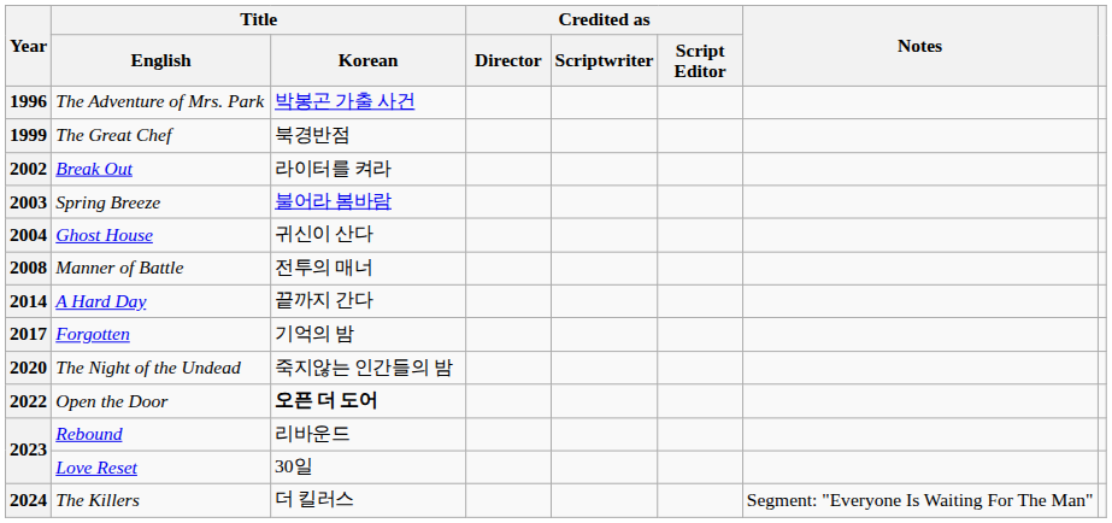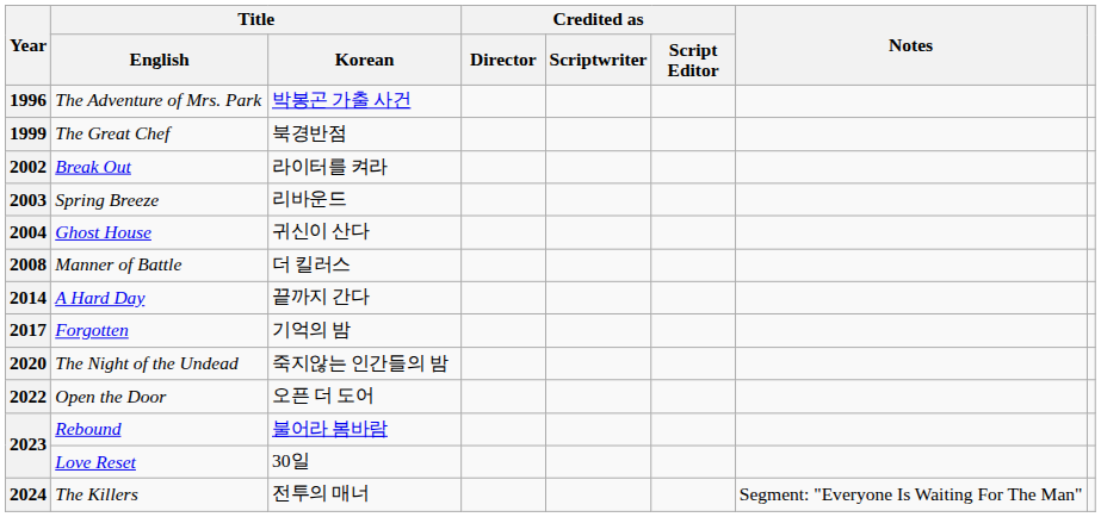 <table class="wikitable plainrowheaders sortable" style="clear:none; font-size:100%; padding:0 auto">
 <tr>
 <th scope="col" rowspan="2">Year</th>
 <th scope="col" colspan="2">Title</th>
 <th colspan="3" scope="col">Credited as</th>
 <th rowspan="2" scope="col" class="unsortable">Notes</th>
 <th rowspan="2" scope="col" class="unsortable"></th>
 </tr>
 <tr>
 <th width="180">English</th>
 <th width="160">Korean</th>
 <th width="65">Director</th>
 <th width="65">Scriptwriter</th>
 <th width="65">Script Editor</th>
 </tr>
 <tr>
 <th scope="row">1996</th>
 <td><em>The Adventure of Mrs. Park</em></td>
 <td><a href='#'>박봉곤 가출 사건</a></td>
 <td></td>
 <td></td>
 <td></td>
 <td></td>
 <td></td>
 </tr>
 <tr>
 <th scope="row">1999</th>
 <td><em>The Great Chef</em></td>
 <td>북경반점</td>
 <td></td>
 <td></td>
 <td></td>
 <td></td>
 <td></td>
 </tr>
 <tr>
 <th scope="row">2002</th>
 <td><em><a href='#'>Break Out</a></em></td>
 <td>라이터를 켜라</td>
 <td></td>
 <td></td>
 <td></td>
 <td></td>
 <td></td>
 </tr>
 <tr>
 <th scope="row">2003</th>
 <td><em>Spring Breeze</em></td>
-<td><a href='#'>불어라 봄바람</a></td>
+<td>리바운드</td>
 <td></td>
 <td></td>
 <td></td>
 <td></td>
 <td></td>
 </tr>
 <tr>
 <th scope="row">2004</th>
 <td><em><a href='#'>Ghost House</a></em></td>
 <td>귀신이 산다</td>
 <td></td>
 <td></td>
 <td></td>
 <td></td>
 <td></td>
 </tr>
 <tr>
 <th scope="row">2008</th>
 <td><em>Manner of Battle</em></td>
-<td>전투의 매너</td>
+<td>더 킬러스</td>
 <td></td>
 <td></td>
 <td></td>
 <td></td>
 <td></td>
 </tr>
 <tr>
 <th scope="row">2014</th>
 <td><em><a href='#'>A Hard Day</a></em></td>
 <td>끝까지 간다</td>
 <td></td>
 <td></td>
 <td></td>
 <td></td>
 <td></td>
 </tr>
 <tr>
 <th scope="row">2017</th>
 <td><em><a href='#'>Forgotten</a></em></td>
 <td>기억의 밤</td>
 <td></td>
 <td></td>
 <td></td>
 <td></td>
 <td></td>
 </tr>
 <tr>
 <th scope="row">2020</th>
 <td><em>The Night of the Undead</em></td>
 <td>죽지않는 인간들의 밤</td>
 <td></td>
 <td></td>
 <td></td>
 <td></td>
 <td></td>
 </tr>
 <tr>
 <th scope="row">2022</th>
 <td><em>Open the Door</em></td>
-<td><strong>오픈 더 도어</strong></td>
+<td>오픈 더 도어</td>
 <td></td>
 <td></td>
 <td></td>
 <td></td>
 <td></td>
 </tr>
 <tr>
 <th scope="row" rowspan="2">2023</th>
 <td><em><a href='#'>Rebound</a></em></td>
-<td>리바운드</td>
+<td><a href='#'>불어라 봄바람</a></td>
 <td></td>
 <td></td>
 <td></td>
 <td></td>
 <td></td>
 </tr>
 <tr>
 <td><em><a href='#'>Love Reset</a></em></td>
 <td>30일</td>
 <td></td>
 <td></td>
 <td></td>
 <td></td>
 <td></td>
 </tr>
 <tr>
 <th scope="row">2024</th>
 <td><em>The Killers</em></td>
-<td>더 킬러스</td>
+<td>전투의 매너</td>
 <td></td>
 <td></td>
 <td></td>
 <td>Segment: "Everyone Is Waiting For The Man"</td>
 <td></td>
 </tr>
 </table>
